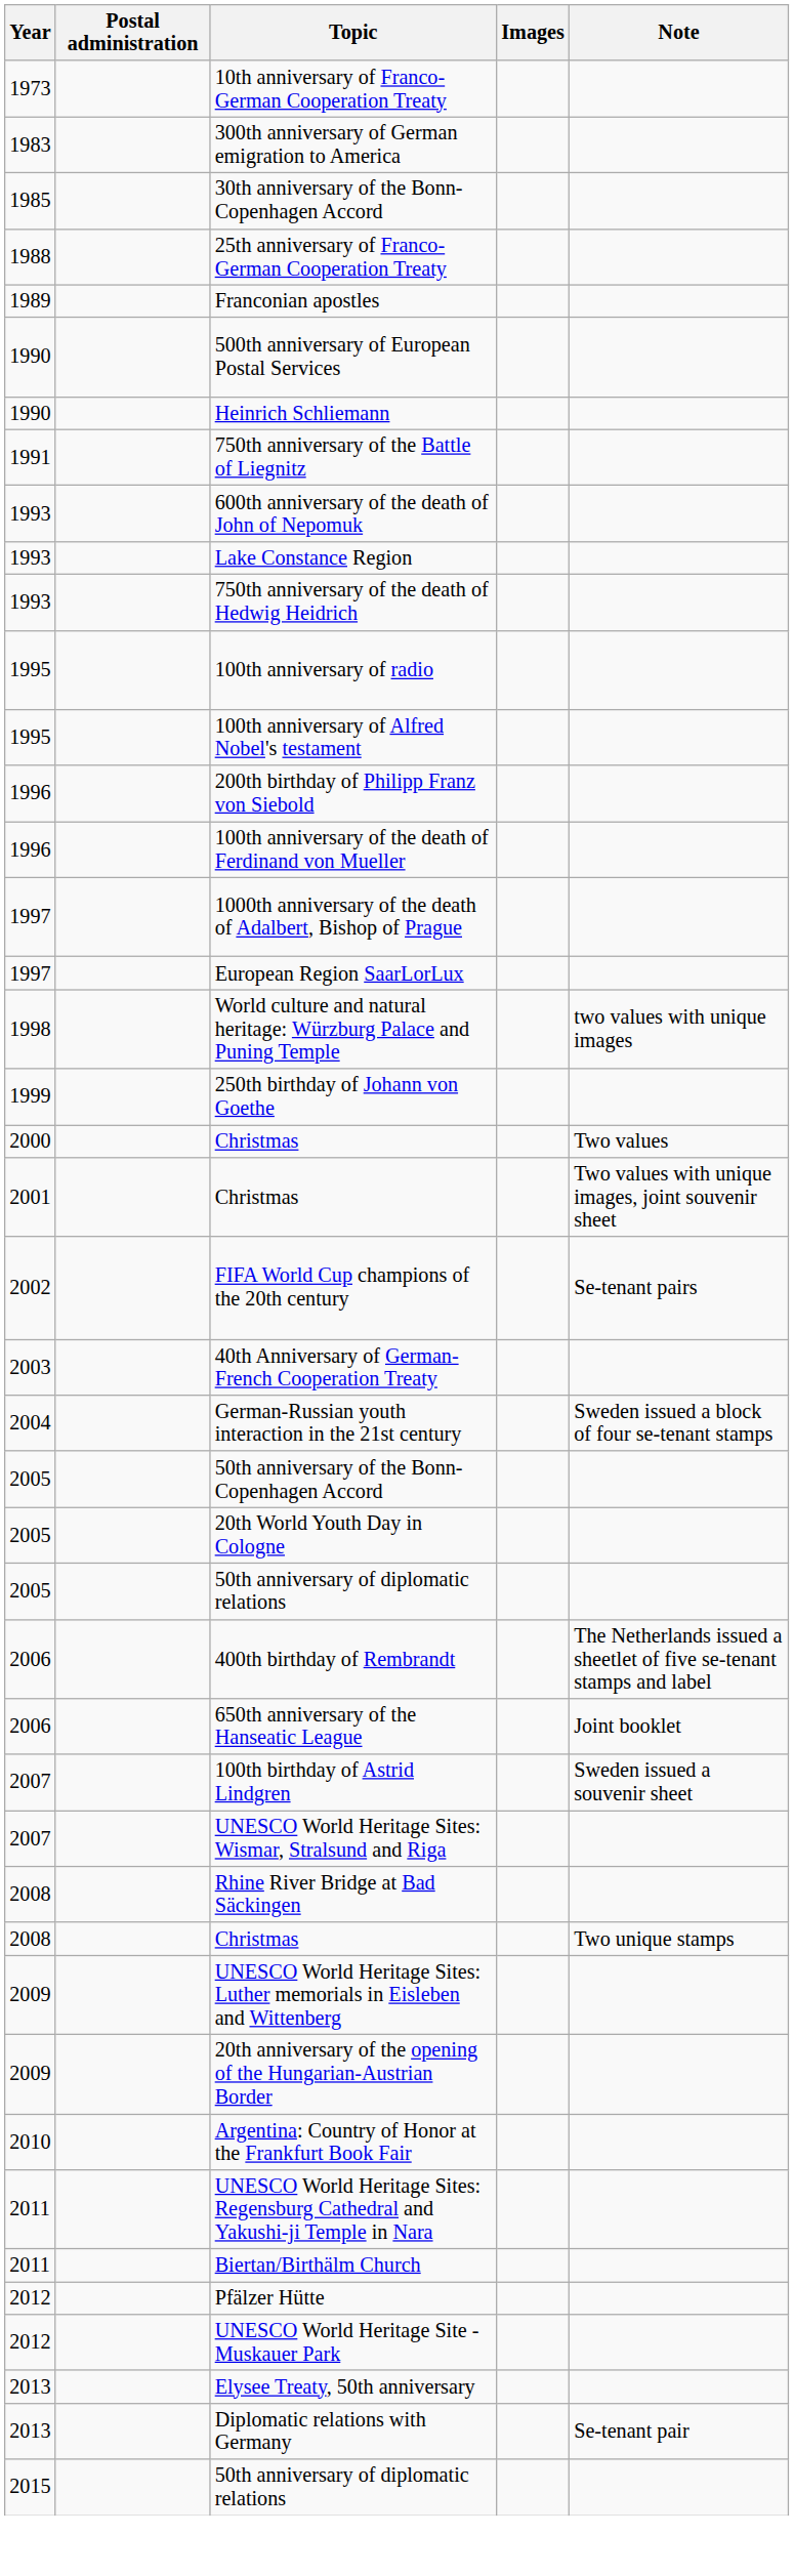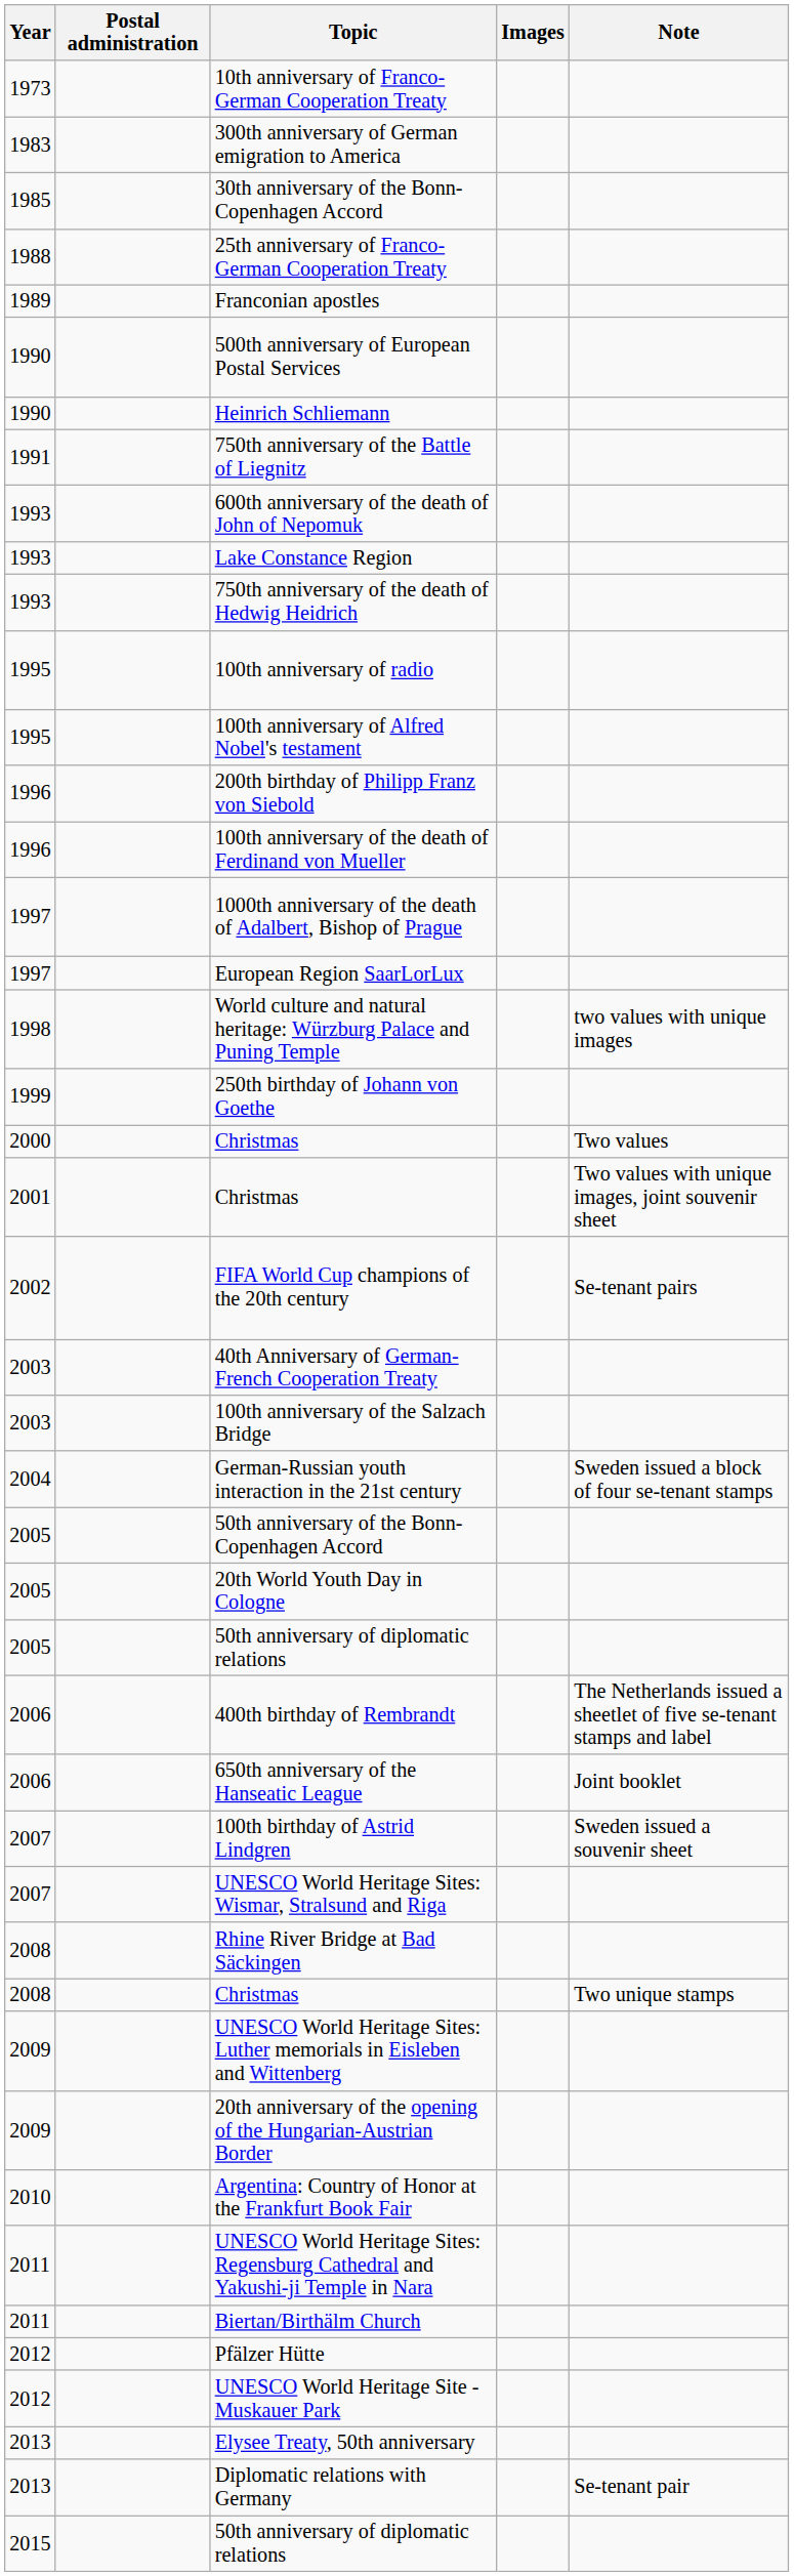 <table class="wikitable">
 <tr>
 <th>Year</th>
 <th>Postal administration</th>
 <th>Topic</th>
 <th>Images</th>
 <th>Note</th>
 </tr>
 <tr>
 <td>1973</td>
 <td></td>
 <td>10th anniversary of <a href='#'>Franco-German Cooperation Treaty</a></td>
 <td></td>
 <td></td>
 </tr>
 <tr>
 <td>1983</td>
 <td></td>
 <td>300th anniversary of German emigration to America</td>
 <td></td>
 <td></td>
 </tr>
 <tr>
 <td>1985</td>
 <td></td>
 <td>30th anniversary of the Bonn-Copenhagen Accord</td>
 <td></td>
 <td></td>
 </tr>
 <tr>
 <td>1988</td>
 <td></td>
 <td>25th anniversary of <a href='#'>Franco-German Cooperation Treaty</a></td>
 <td></td>
 <td></td>
 </tr>
 <tr>
 <td>1989</td>
 <td></td>
 <td>Franconian apostles</td>
 <td></td>
 <td></td>
 </tr>
 <tr>
 <td>1990</td>
 <td><br><br><br></td>
 <td>500th anniversary of European Postal Services</td>
 <td></td>
 <td></td>
 </tr>
 <tr>
 <td>1990</td>
 <td></td>
 <td><a href='#'>Heinrich Schliemann</a></td>
 <td></td>
 <td></td>
 </tr>
 <tr>
 <td>1991</td>
 <td></td>
 <td>750th anniversary of the <a href='#'>Battle of Liegnitz</a></td>
 <td></td>
 <td></td>
 </tr>
 <tr>
 <td>1993</td>
 <td><br></td>
 <td>600th anniversary of the death of <a href='#'>John of Nepomuk</a></td>
 <td></td>
 <td></td>
 </tr>
 <tr>
 <td>1993</td>
 <td><br></td>
 <td><a href='#'>Lake Constance</a> Region</td>
 <td></td>
 <td></td>
 </tr>
 <tr>
 <td>1993</td>
 <td></td>
 <td>750th anniversary of the death of <a href='#'>Hedwig Heidrich</a></td>
 <td></td>
 <td></td>
 </tr>
 <tr>
 <td>1995</td>
 <td><br><br><br></td>
 <td>100th anniversary of <a href='#'>radio</a></td>
 <td></td>
 <td></td>
 </tr>
 <tr>
 <td>1995</td>
 <td></td>
 <td>100th anniversary of <a href='#'>Alfred Nobel</a>'s <a href='#'>testament</a></td>
 <td></td>
 <td></td>
 </tr>
 <tr>
 <td>1996</td>
 <td></td>
 <td>200th birthday of <a href='#'>Philipp Franz von Siebold</a></td>
 <td></td>
 <td></td>
 </tr>
 <tr>
 <td>1996</td>
 <td></td>
 <td>100th anniversary of the death of <a href='#'>Ferdinand von Mueller</a></td>
 <td></td>
 <td></td>
 </tr>
 <tr>
 <td>1997</td>
 <td> <br>  <br>  <br></td>
 <td>1000th anniversary of the death of <a href='#'>Adalbert</a>, Bishop of <a href='#'>Prague</a></td>
 <td></td>
 <td></td>
 </tr>
 <tr>
 <td>1997</td>
 <td> <br> </td>
 <td>European Region <a href='#'>SaarLorLux</a></td>
 <td></td>
 <td></td>
 </tr>
 <tr>
 <td>1998</td>
 <td></td>
 <td>World culture and natural heritage: <a href='#'>Würzburg Palace</a> and <a href='#'>Puning Temple</a></td>
 <td></td>
 <td>two values with unique images</td>
 </tr>
 <tr>
 <td>1999</td>
 <td></td>
 <td>250th birthday of <a href='#'>Johann von Goethe</a></td>
 <td></td>
 <td></td>
 </tr>
 <tr>
 <td>2000</td>
 <td></td>
 <td><a href='#'>Christmas</a></td>
 <td></td>
 <td>Two values</td>
 </tr>
 <tr>
 <td>2001</td>
 <td></td>
 <td>Christmas</td>
 <td></td>
 <td>Two values with unique images, joint souvenir sheet</td>
 </tr>
 <tr>
 <td>2002</td>
 <td><br> <br> <br><br> </td>
 <td><a href='#'>FIFA World Cup</a> champions of the 20th century</td>
 <td></td>
 <td>Se-tenant pairs</td>
 </tr>
 <tr>
 <td>2003</td>
 <td></td>
 <td>40th Anniversary of <a href='#'>German-French Cooperation Treaty</a></td>
 <td></td>
 <td></td>
 </tr>
 <tr>
+<td>2003</td>
+<td></td>
+<td>100th anniversary of the Salzach Bridge</td>
+<td></td>
+<td></td>
+</tr>
+<tr>
 <td>2004</td>
 <td></td>
 <td>German-Russian youth interaction in the 21st century</td>
 <td></td>
 <td>Sweden issued a block of four se-tenant stamps</td>
 </tr>
 <tr>
 <td>2005</td>
 <td></td>
 <td>50th anniversary of the Bonn-Copenhagen Accord</td>
 <td></td>
 <td></td>
 </tr>
 <tr>
 <td>2005</td>
 <td></td>
 <td>20th World Youth Day in <a href='#'>Cologne</a></td>
 <td></td>
 <td></td>
 </tr>
 <tr>
 <td>2005</td>
 <td></td>
 <td>50th anniversary of diplomatic relations</td>
 <td></td>
 <td></td>
 </tr>
 <tr>
 <td>2006</td>
 <td></td>
 <td>400th birthday of <a href='#'>Rembrandt</a></td>
 <td></td>
 <td>The Netherlands issued a sheetlet of five se-tenant stamps and label</td>
 </tr>
 <tr>
 <td>2006</td>
 <td></td>
 <td>650th anniversary of the <a href='#'>Hanseatic League</a></td>
 <td></td>
 <td>Joint booklet</td>
 </tr>
 <tr>
 <td>2007</td>
 <td></td>
 <td>100th birthday of <a href='#'>Astrid Lindgren</a></td>
 <td></td>
 <td>Sweden issued a souvenir sheet</td>
 </tr>
 <tr>
 <td>2007</td>
 <td></td>
 <td><a href='#'>UNESCO</a> World Heritage Sites: <a href='#'>Wismar</a>, <a href='#'>Stralsund</a> and <a href='#'>Riga</a></td>
 <td></td>
 <td></td>
 </tr>
 <tr>
 <td>2008</td>
 <td></td>
 <td><a href='#'>Rhine</a> River Bridge at <a href='#'>Bad Säckingen</a></td>
 <td></td>
 <td></td>
 </tr>
 <tr>
 <td>2008</td>
 <td></td>
 <td><a href='#'>Christmas</a></td>
 <td></td>
 <td>Two unique stamps</td>
 </tr>
 <tr>
 <td>2009</td>
 <td></td>
 <td><a href='#'>UNESCO</a> World Heritage Sites: <a href='#'>Luther</a> memorials in <a href='#'>Eisleben</a> and <a href='#'>Wittenberg</a></td>
 <td></td>
 <td></td>
 </tr>
 <tr>
 <td>2009</td>
 <td><br></td>
 <td>20th anniversary of the <a href='#'>opening of the Hungarian-Austrian Border</a></td>
 <td></td>
 <td></td>
 </tr>
 <tr>
 <td>2010</td>
 <td></td>
 <td><a href='#'>Argentina</a>: Country of Honor at the <a href='#'>Frankfurt Book Fair</a></td>
 <td></td>
 <td></td>
 </tr>
 <tr>
 <td>2011</td>
 <td></td>
 <td><a href='#'>UNESCO</a> World Heritage Sites: <a href='#'>Regensburg Cathedral</a> and <a href='#'>Yakushi-ji Temple</a> in <a href='#'>Nara</a></td>
 <td></td>
 <td></td>
 </tr>
 <tr>
 <td>2011</td>
 <td></td>
 <td><a href='#'>Biertan/Birthälm Church</a></td>
 <td></td>
 <td></td>
 </tr>
 <tr>
 <td>2012</td>
 <td></td>
 <td>Pfälzer Hütte</td>
 <td></td>
 <td></td>
 </tr>
 <tr>
 <td>2012</td>
 <td></td>
 <td><a href='#'>UNESCO</a> World Heritage Site - <a href='#'>Muskauer Park</a></td>
 <td></td>
 <td></td>
 </tr>
 <tr>
 <td>2013</td>
 <td></td>
 <td><a href='#'>Elysee Treaty</a>, 50th anniversary</td>
 <td></td>
 <td></td>
 </tr>
 <tr>
 <td>2013</td>
 <td></td>
 <td>Diplomatic relations with Germany</td>
 <td></td>
 <td>Se-tenant pair</td>
 </tr>
 <tr>
 <td>2015</td>
 <td></td>
 <td>50th anniversary of diplomatic relations</td>
 <td></td>
 <td></td>
 </tr>
 </table>
